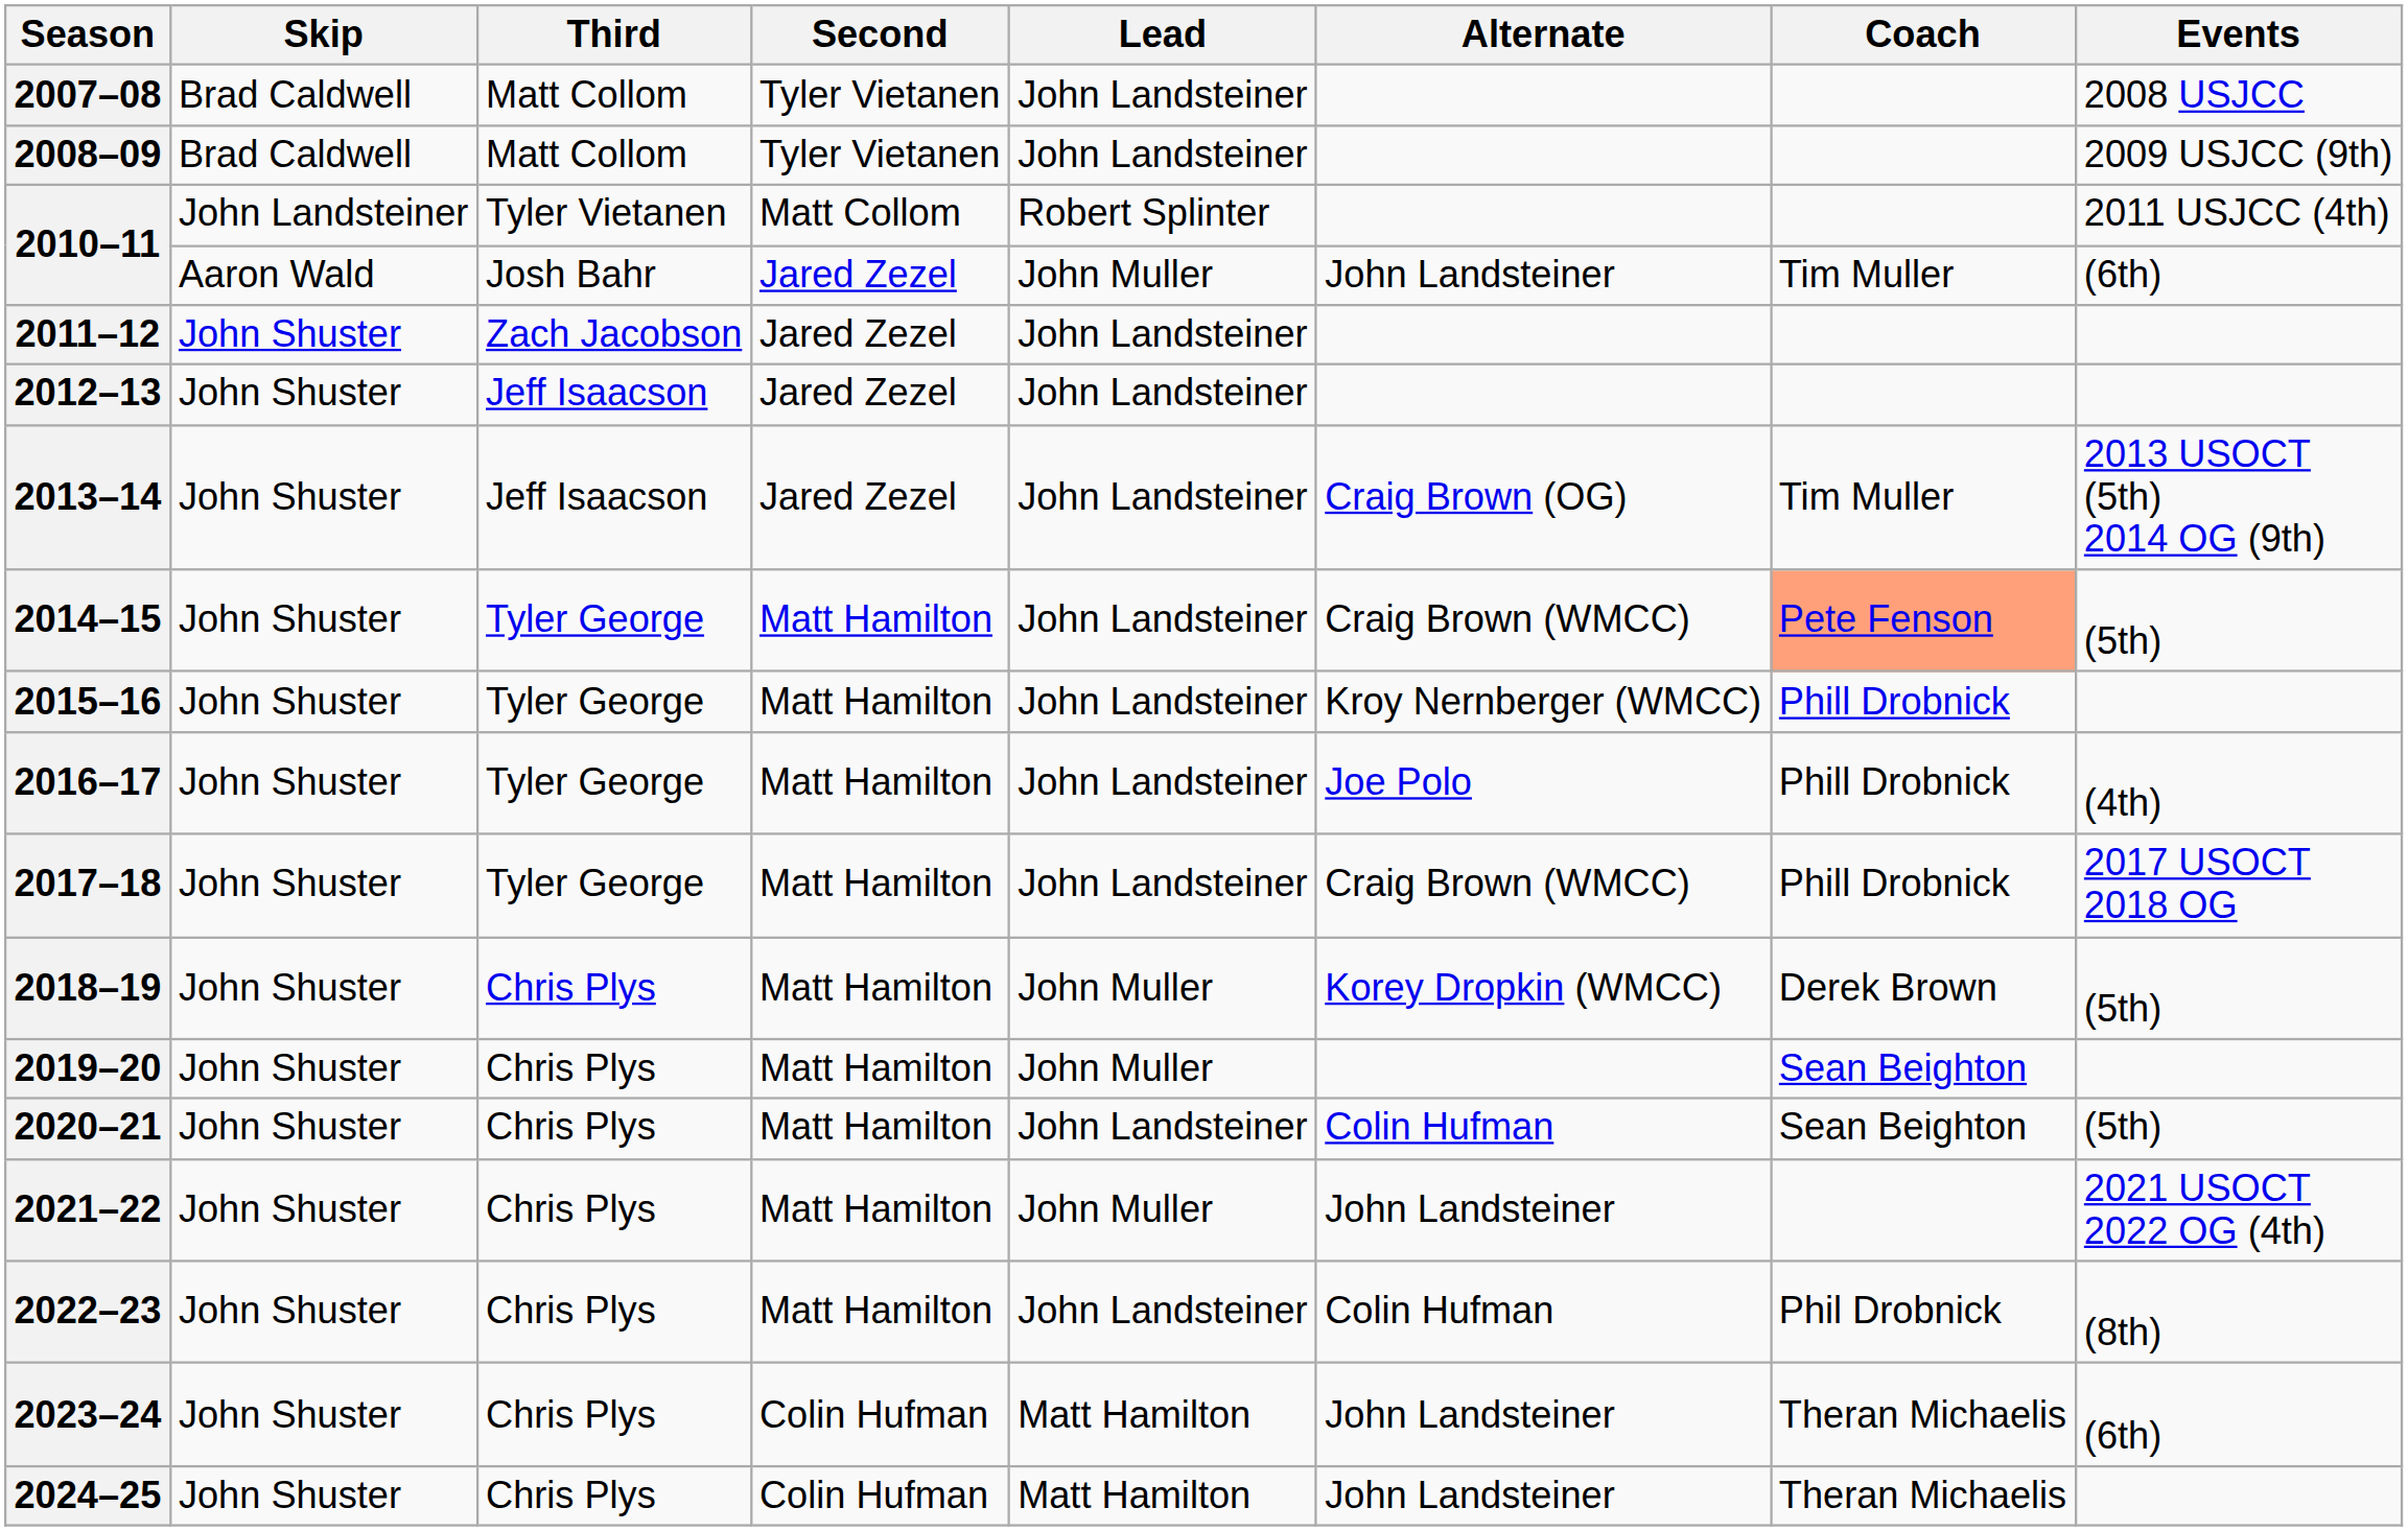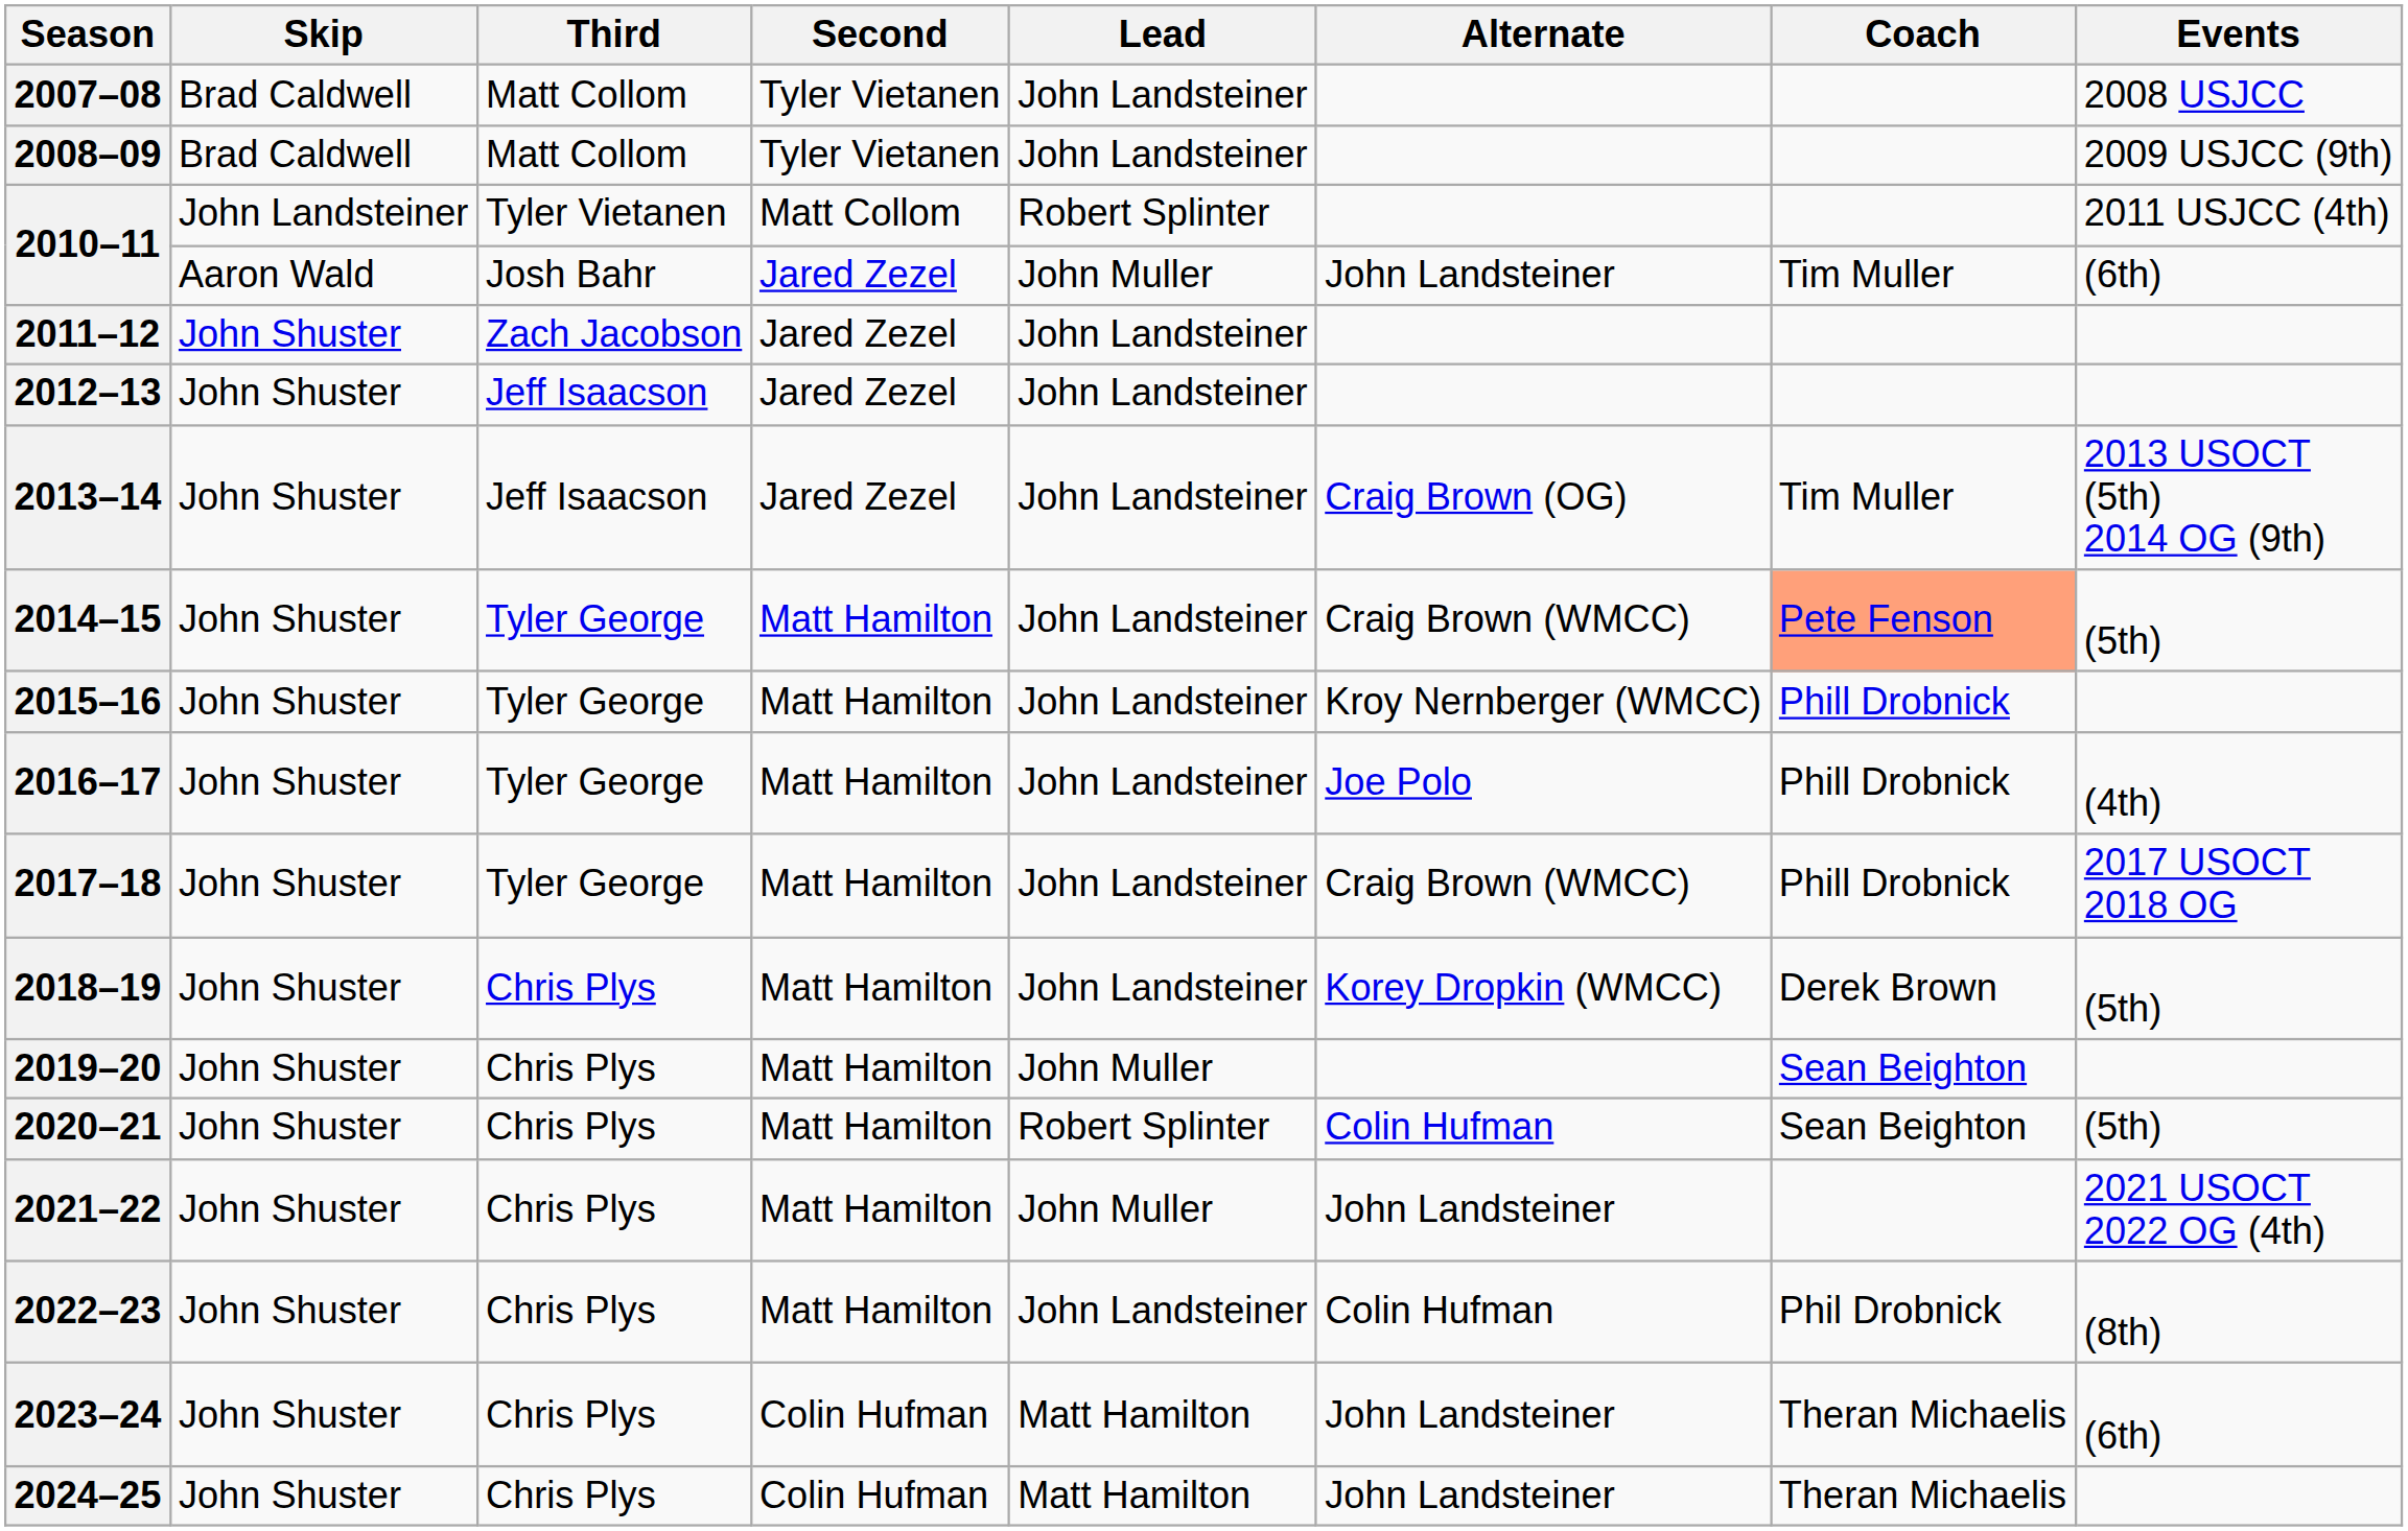 <table class="wikitable">
 <tr>
 <th scope="col">Season</th>
 <th scope="col">Skip</th>
 <th scope="col">Third</th>
 <th scope="col">Second</th>
 <th scope="col">Lead</th>
 <th scope="col">Alternate</th>
 <th scope="col">Coach</th>
 <th scope="col">Events</th>
 </tr>
 <tr>
 <th scope="row">2007–08</th>
 <td>Brad Caldwell</td>
 <td>Matt Collom</td>
 <td>Tyler Vietanen</td>
 <td>John Landsteiner</td>
 <td></td>
 <td></td>
 <td>2008 <a href='#'>USJCC</a> </td>
 </tr>
 <tr>
 <th scope="row">2008–09</th>
 <td>Brad Caldwell</td>
 <td>Matt Collom</td>
 <td>Tyler Vietanen</td>
 <td>John Landsteiner</td>
 <td></td>
 <td></td>
 <td>2009 USJCC (9th)</td>
 </tr>
 <tr>
 <th scope="row" rowspan=2>2010–11</th>
 <td>John Landsteiner</td>
 <td>Tyler Vietanen</td>
 <td>Matt Collom</td>
 <td>Robert Splinter</td>
 <td></td>
 <td></td>
 <td>2011 USJCC (4th)</td>
 </tr>
 <tr>
 <td>Aaron Wald</td>
 <td>Josh Bahr</td>
 <td><a href='#'>Jared Zezel</a></td>
 <td>John Muller</td>
 <td>John Landsteiner</td>
 <td>Tim Muller</td>
 <td> (6th)</td>
 </tr>
 <tr>
 <th scope="row">2011–12</th>
 <td><a href='#'>John Shuster</a></td>
 <td><a href='#'>Zach Jacobson</a></td>
 <td>Jared Zezel</td>
 <td>John Landsteiner</td>
 <td></td>
 <td></td>
 <td> </td>
 </tr>
 <tr>
 <th scope="row">2012–13</th>
 <td>John Shuster</td>
 <td><a href='#'>Jeff Isaacson</a></td>
 <td>Jared Zezel</td>
 <td>John Landsteiner</td>
 <td></td>
 <td></td>
 <td> </td>
 </tr>
 <tr>
 <th scope="row">2013–14</th>
 <td>John Shuster</td>
 <td>Jeff Isaacson</td>
 <td>Jared Zezel</td>
 <td>John Landsteiner</td>
 <td><a href='#'>Craig Brown</a> (OG)</td>
 <td>Tim Muller</td>
 <td><a href='#'>2013 USOCT</a> <br> (5th)<br><a href='#'>2014 OG</a> (9th)</td>
 </tr>
 <tr>
 <th scope="row">2014–15</th>
 <td>John Shuster</td>
 <td><a href='#'>Tyler George</a></td>
 <td><a href='#'>Matt Hamilton</a></td>
 <td>John Landsteiner</td>
 <td>Craig Brown (WMCC)</td>
 <td style="background: lightsalmon;"><a href='#'>Pete Fenson</a></td>
 <td> <br> (5th)</td>
 </tr>
 <tr>
 <th scope="row">2015–16</th>
 <td>John Shuster</td>
 <td>Tyler George</td>
 <td>Matt Hamilton</td>
 <td>John Landsteiner</td>
 <td>Kroy Nernberger (WMCC)</td>
 <td><a href='#'>Phill Drobnick</a></td>
 <td> <br> </td>
 </tr>
 <tr>
 <th scope="row">2016–17</th>
 <td>John Shuster</td>
 <td>Tyler George</td>
 <td>Matt Hamilton</td>
 <td>John Landsteiner</td>
 <td><a href='#'>Joe Polo</a></td>
 <td>Phill Drobnick</td>
 <td> <br> (4th)</td>
 </tr>
 <tr>
 <th scope="row">2017–18</th>
 <td>John Shuster</td>
 <td>Tyler George</td>
 <td>Matt Hamilton</td>
 <td>John Landsteiner</td>
 <td>Craig Brown (WMCC)</td>
 <td>Phill Drobnick</td>
 <td><a href='#'>2017 USOCT</a> <br><a href='#'>2018 OG</a> </td>
 </tr>
 <tr>
 <th scope="row">2018–19</th>
 <td>John Shuster</td>
 <td><a href='#'>Chris Plys</a></td>
 <td>Matt Hamilton</td>
-<td>John Muller</td>
+<td>John Landsteiner</td>
 <td><a href='#'>Korey Dropkin</a> (WMCC)</td>
 <td>Derek Brown</td>
 <td> <br> (5th)</td>
 </tr>
 <tr>
 <th scope="row">2019–20</th>
 <td>John Shuster</td>
 <td>Chris Plys</td>
 <td>Matt Hamilton</td>
 <td>John Muller</td>
 <td></td>
 <td><a href='#'>Sean Beighton</a></td>
 <td> </td>
 </tr>
 <tr>
 <th scope="row">2020–21</th>
 <td>John Shuster</td>
 <td>Chris Plys</td>
 <td>Matt Hamilton</td>
-<td>John Landsteiner</td>
+<td>Robert Splinter</td>
 <td><a href='#'>Colin Hufman</a></td>
 <td>Sean Beighton</td>
 <td> (5th)</td>
 </tr>
 <tr>
 <th scope="row">2021–22</th>
 <td>John Shuster</td>
 <td>Chris Plys</td>
 <td>Matt Hamilton</td>
 <td>John Muller</td>
 <td>John Landsteiner</td>
 <td></td>
 <td><a href='#'>2021 USOCT</a>  <br> <a href='#'>2022 OG</a> (4th)</td>
 </tr>
 <tr>
 <th scope="row">2022–23</th>
 <td>John Shuster</td>
 <td>Chris Plys</td>
 <td>Matt Hamilton</td>
 <td>John Landsteiner</td>
 <td>Colin Hufman</td>
 <td>Phil Drobnick</td>
 <td>  <br>  (8th)</td>
 </tr>
 <tr>
 <th scope="row">2023–24</th>
 <td>John Shuster</td>
 <td>Chris Plys</td>
 <td>Colin Hufman</td>
 <td>Matt Hamilton</td>
 <td>John Landsteiner</td>
 <td>Theran Michaelis</td>
 <td>  <br>  (6th)</td>
 </tr>
 <tr>
 <th scope="row">2024–25</th>
 <td>John Shuster</td>
 <td>Chris Plys</td>
 <td>Colin Hufman</td>
 <td>Matt Hamilton</td>
 <td>John Landsteiner</td>
 <td>Theran Michaelis</td>
 <td>  <br>  </td>
 </tr>
 </table>
